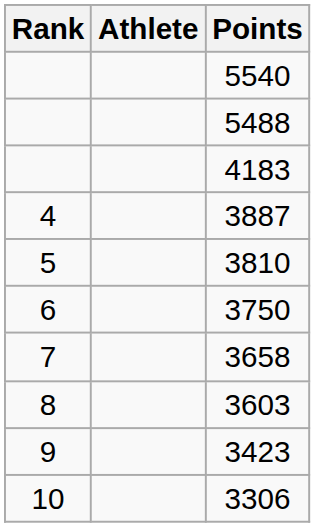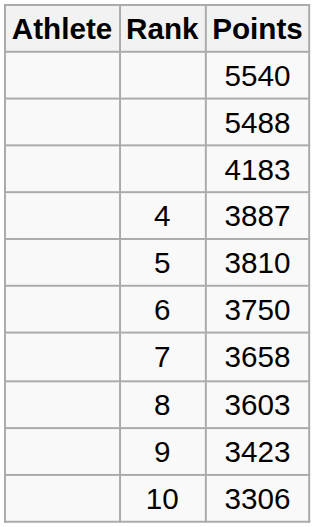 <table class="wikitable" style="font-size:95%; text-align:center;">
 <tr>
+<th>Athlete</th>
 <th>Rank</th>
-<th>Athlete</th>
 <th>Points</th>
 </tr>
 <tr>
+<td align="left"></td>
 <td></td>
-<td align="left"></td>
 <td align="center">5540</td>
 </tr>
 <tr>
+<td align="left"></td>
 <td></td>
-<td align="left"></td>
 <td align="center">5488</td>
 </tr>
 <tr>
+<td align="left"></td>
 <td></td>
-<td align="left"></td>
 <td align="center">4183</td>
 </tr>
 <tr>
+<td align="left"></td>
 <td>4</td>
-<td align="left"></td>
 <td align="center">3887</td>
 </tr>
 <tr>
+<td align="left"></td>
 <td>5</td>
-<td align="left"></td>
 <td align="center">3810</td>
 </tr>
 <tr>
+<td align="left"></td>
 <td>6</td>
-<td align="left"></td>
 <td align="center">3750</td>
 </tr>
 <tr>
+<td align="left"></td>
 <td>7</td>
-<td align="left"></td>
 <td align="center">3658</td>
 </tr>
 <tr>
+<td align="left"></td>
 <td>8</td>
-<td align="left"></td>
 <td align="center">3603</td>
 </tr>
 <tr>
+<td align="left"></td>
 <td>9</td>
-<td align="left"></td>
 <td align="center">3423</td>
 </tr>
 <tr>
+<td align="left"></td>
 <td>10</td>
-<td align="left"></td>
 <td align="center">3306</td>
 </tr>
 </table>
